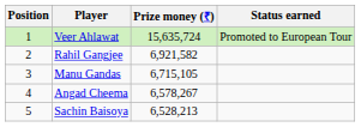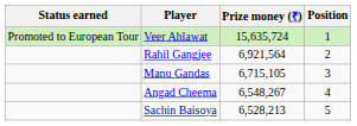 <table class=wikitable>
 <tr>
-<th>Position</th>
+<th>Status earned</th>
 <th>Player</th>
 <th>Prize money (<a href='#'>₹</a>)</th>
-<th>Status earned</th>
+<th>Position</th>
 </tr>
 <tr style="background:#D0F0C0;">
-<td align=center>1</td>
+<td>Promoted to European Tour</td>
 <td> <a href='#'>Veer Ahlawat</a></td>
 <td align=center>15,635,724</td>
-<td>Promoted to European Tour</td>
+<td align=center>1</td>
 </tr>
 <tr>
+<td></td>
+<td> <a href='#'>Rahil Gangjee</a></td>
+<td align=center>6,921,564</td>
 <td align=center>2</td>
-<td> <a href='#'>Rahil Gangjee</a></td>
-<td align=center>6,921,582</td>
-<td></td>
 </tr>
 <tr>
-<td align=center>3</td>
+<td></td>
 <td> <a href='#'>Manu Gandas</a></td>
 <td align=center>6,715,105</td>
-<td></td>
+<td align=center>3</td>
 </tr>
 <tr>
+<td></td>
+<td> <a href='#'>Angad Cheema</a></td>
+<td align=center>6,548,267</td>
 <td align=center>4</td>
-<td> <a href='#'>Angad Cheema</a></td>
-<td align=center>6,578,267</td>
-<td></td>
 </tr>
 <tr>
-<td align=center>5</td>
+<td></td>
 <td> <a href='#'>Sachin Baisoya</a></td>
 <td align=center>6,528,213</td>
-<td></td>
+<td align=center>5</td>
 </tr>
 </table>
